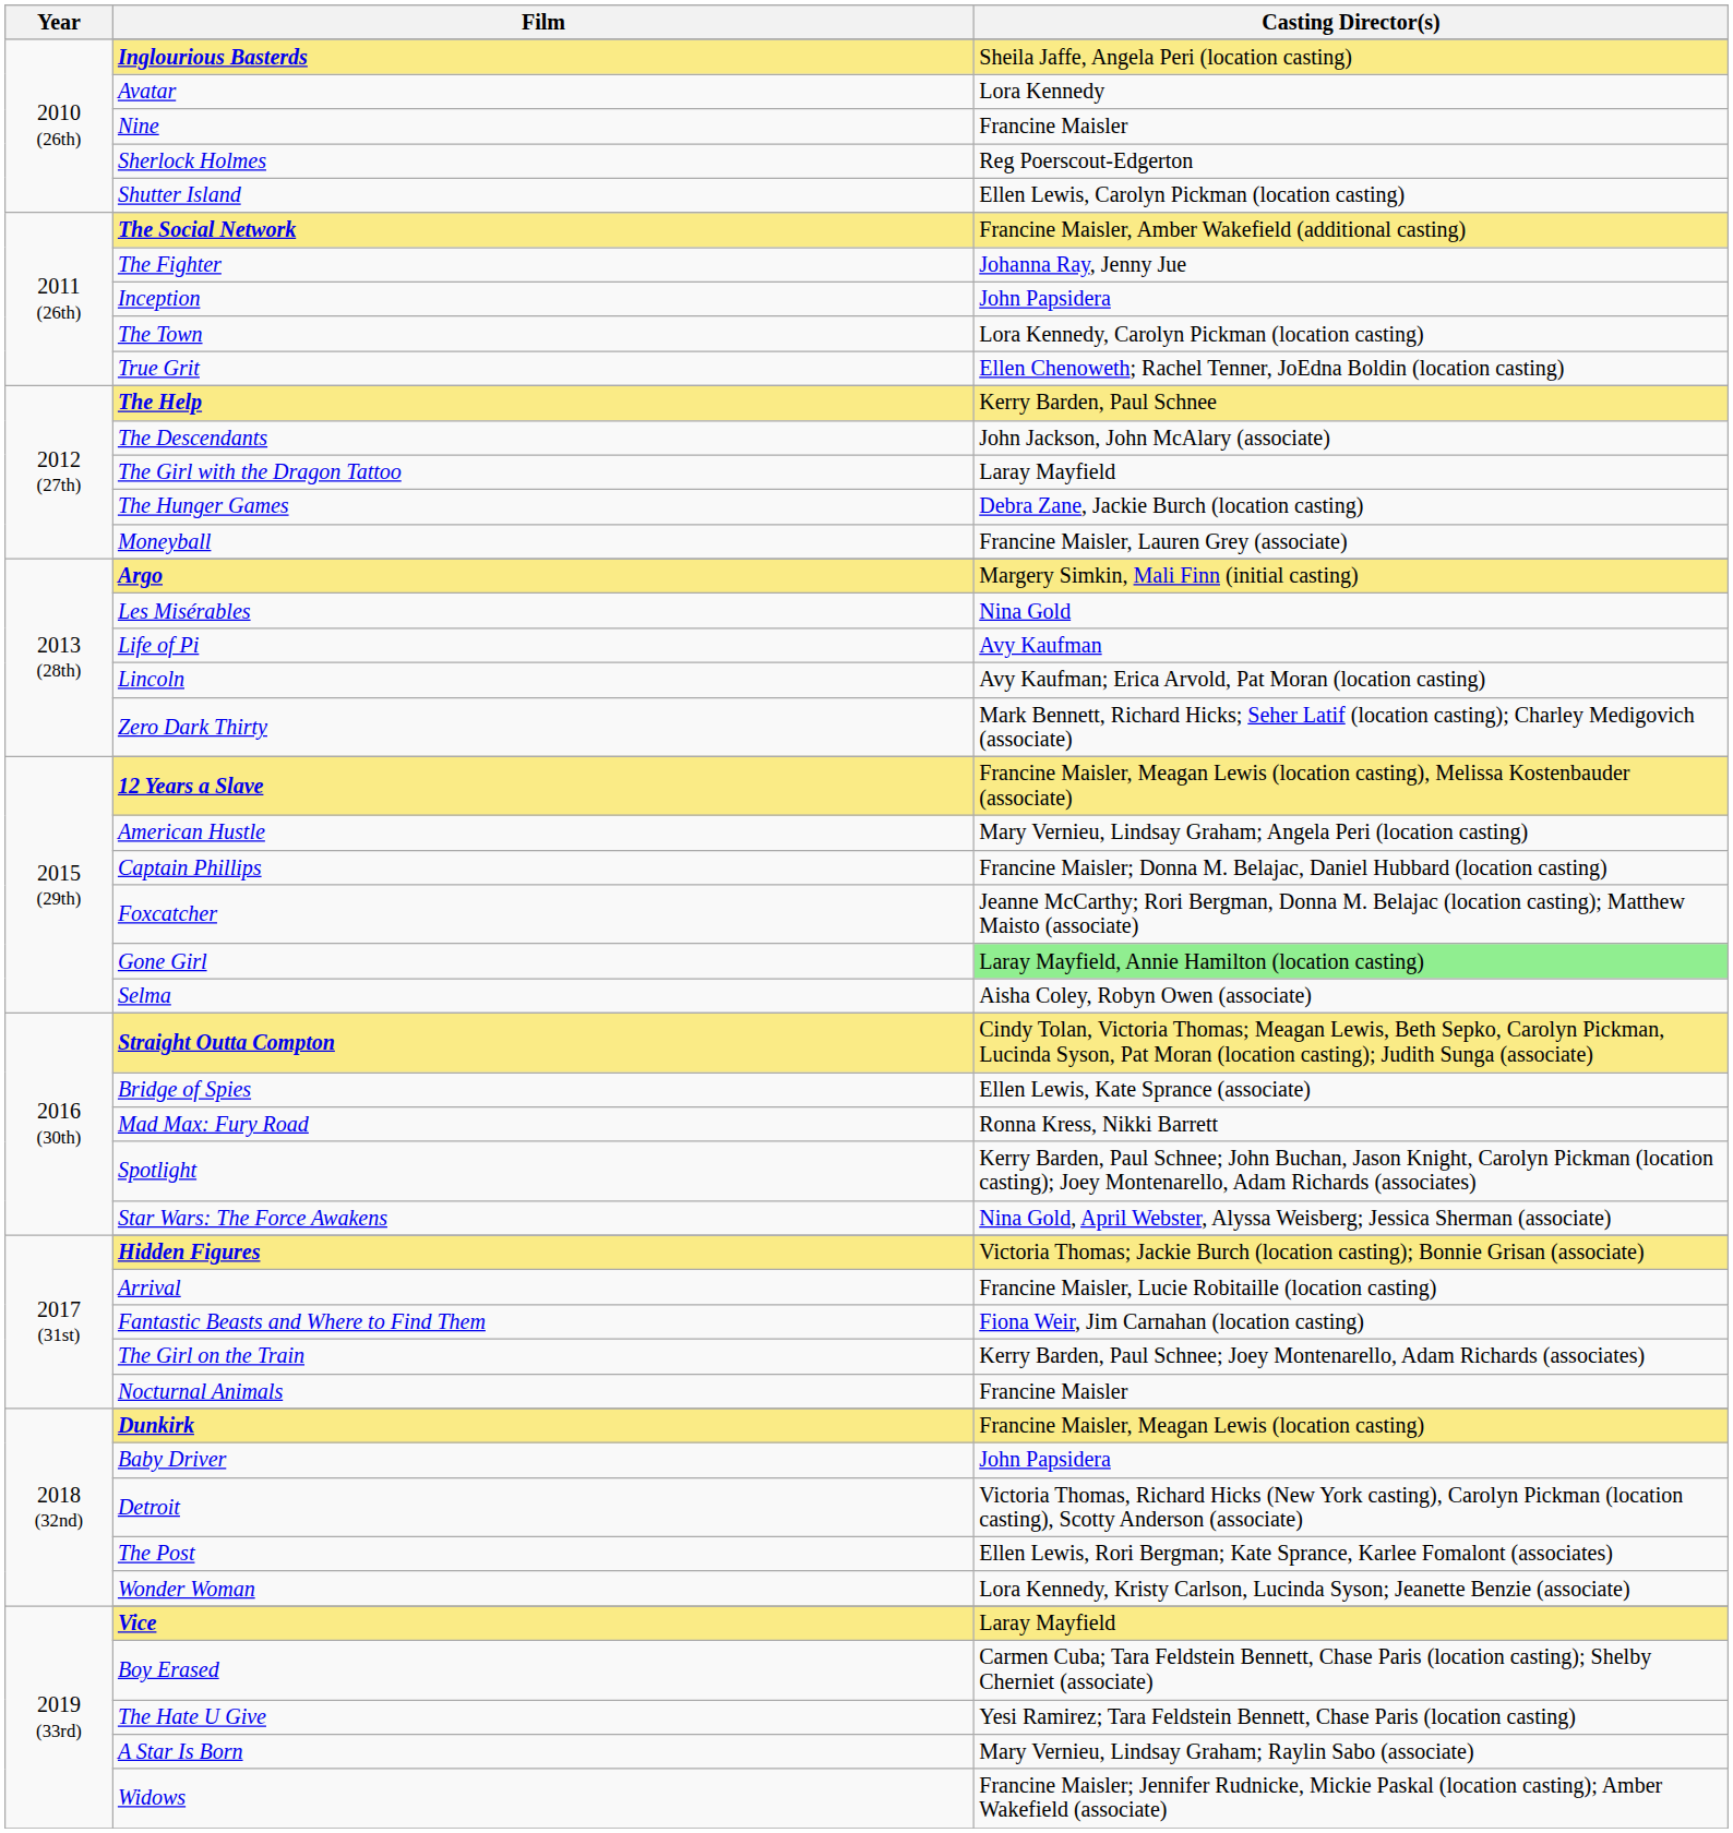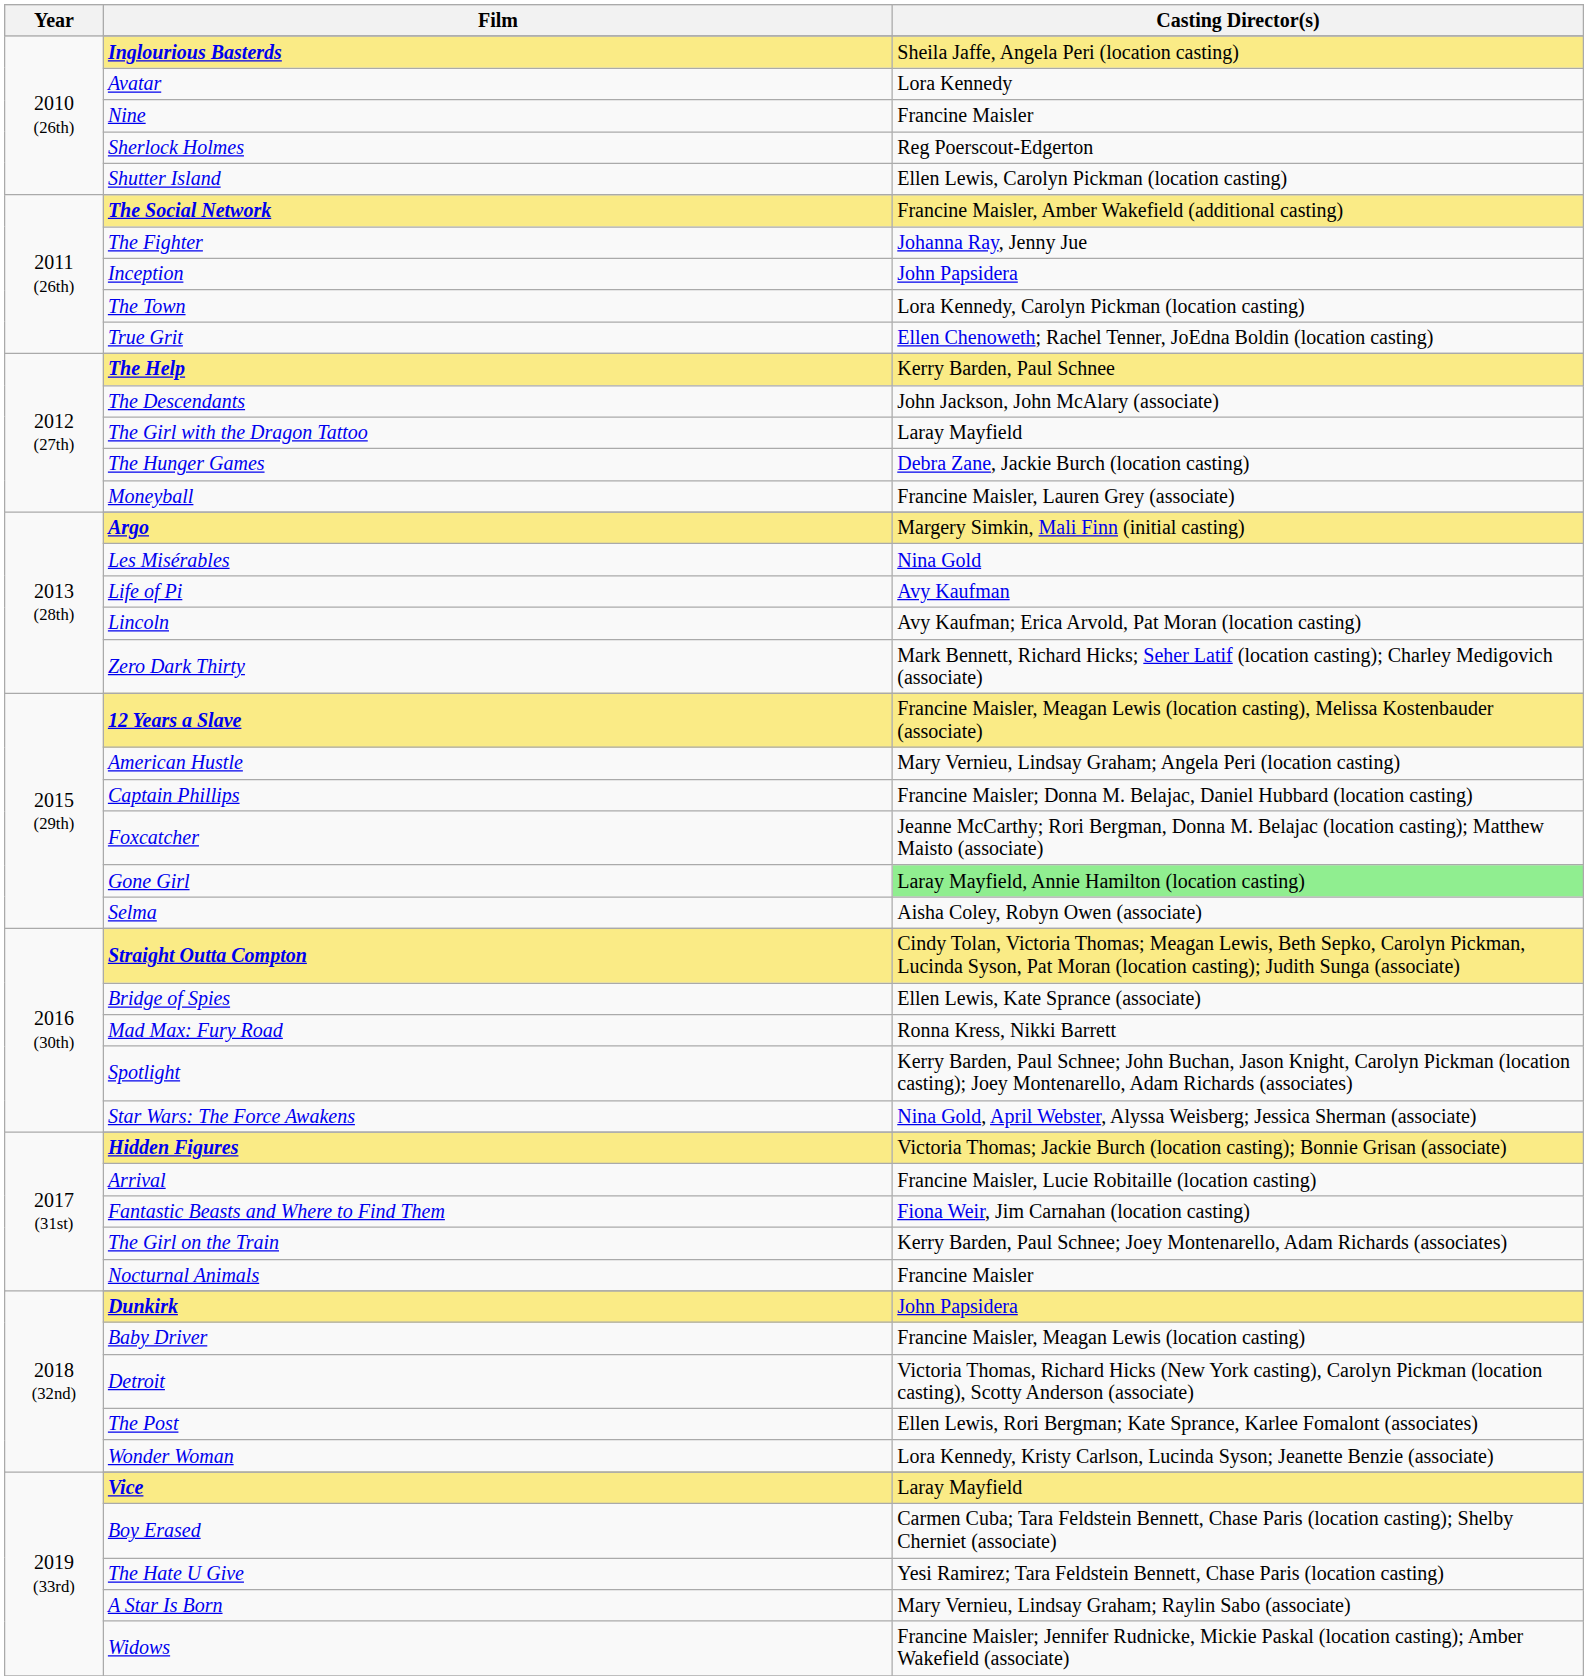 <table class="wikitable" style="width:100%">
 <tr bgcolor="#bebebe">
 <th width="5%">Year</th>
 <th width="40%">Film</th>
 <th width="35%">Casting Director(s)</th>
 </tr>
 <tr>
 <td rowspan=6 style="text-align:center">2010<br><small>(26th)</small><br></td>
 </tr>
 <tr style="background:#FAEB86">
 <td><strong><em><a href='#'>Inglourious Basterds</a></em></strong></td>
 <td>Sheila Jaffe, Angela Peri (location casting)</td>
 </tr>
 <tr>
 <td><em><a href='#'>Avatar</a></em></td>
 <td>Lora Kennedy</td>
 </tr>
 <tr>
 <td><em><a href='#'>Nine</a></em></td>
 <td>Francine Maisler</td>
 </tr>
 <tr>
 <td><em><a href='#'>Sherlock Holmes</a></em></td>
 <td>Reg Poerscout-Edgerton</td>
 </tr>
 <tr>
 <td><em><a href='#'>Shutter Island</a></em></td>
 <td>Ellen Lewis, Carolyn Pickman (location casting)</td>
 </tr>
 <tr>
 <td rowspan=6 style="text-align:center">2011<br><small>(26th)</small><br></td>
 </tr>
 <tr style="background:#FAEB86">
 <td><strong><em><a href='#'>The Social Network</a></em></strong></td>
 <td>Francine Maisler, Amber Wakefield (additional casting)</td>
 </tr>
 <tr>
 <td><em><a href='#'>The Fighter</a></em></td>
 <td><a href='#'>Johanna Ray</a>, Jenny Jue</td>
 </tr>
 <tr>
 <td><em><a href='#'>Inception</a></em></td>
 <td><a href='#'>John Papsidera</a></td>
 </tr>
 <tr>
 <td><em><a href='#'>The Town</a></em></td>
 <td>Lora Kennedy, Carolyn Pickman (location casting)</td>
 </tr>
 <tr>
 <td><em><a href='#'>True Grit</a></em></td>
 <td><a href='#'>Ellen Chenoweth</a>; Rachel Tenner, JoEdna Boldin (location casting)</td>
 </tr>
 <tr>
 <td rowspan=6 style="text-align:center">2012<br><small>(27th)</small><br></td>
 </tr>
 <tr style="background:#FAEB86">
 <td><strong><em><a href='#'>The Help</a></em></strong></td>
 <td>Kerry Barden, Paul Schnee</td>
 </tr>
 <tr>
 <td><em><a href='#'>The Descendants</a></em></td>
 <td>John Jackson, John McAlary (associate)</td>
 </tr>
 <tr>
 <td><em><a href='#'>The Girl with the Dragon Tattoo</a></em></td>
 <td>Laray Mayfield</td>
 </tr>
 <tr>
 <td><em><a href='#'>The Hunger Games</a></em></td>
 <td><a href='#'>Debra Zane</a>, Jackie Burch (location casting)</td>
 </tr>
 <tr>
 <td><em><a href='#'>Moneyball</a></em></td>
 <td>Francine Maisler, Lauren Grey (associate)</td>
 </tr>
 <tr>
 <td rowspan=6 style="text-align:center">2013<br><small>(28th)</small><br></td>
 </tr>
 <tr style="background:#FAEB86">
 <td><strong><em><a href='#'>Argo</a></em></strong></td>
 <td>Margery Simkin, <a href='#'>Mali Finn</a> (initial casting)</td>
 </tr>
 <tr>
 <td><em><a href='#'>Les Misérables</a></em></td>
 <td><a href='#'>Nina Gold</a></td>
 </tr>
 <tr>
 <td><em><a href='#'>Life of Pi</a></em></td>
 <td><a href='#'>Avy Kaufman</a></td>
 </tr>
 <tr>
 <td><em><a href='#'>Lincoln</a></em></td>
 <td>Avy Kaufman; Erica Arvold, Pat Moran (location casting)</td>
 </tr>
 <tr>
 <td><em><a href='#'>Zero Dark Thirty</a></em></td>
 <td>Mark Bennett, Richard Hicks; <a href='#'>Seher Latif</a> (location casting); Charley Medigovich (associate)</td>
 </tr>
 <tr>
 <td rowspan=7 style="text-align:center">2015<br><small>(29th)</small><br></td>
 </tr>
 <tr style="background:#FAEB86">
 <td><strong><em><a href='#'>12 Years a Slave</a></em></strong></td>
 <td>Francine Maisler, Meagan Lewis (location casting), Melissa Kostenbauder (associate)</td>
 </tr>
 <tr>
 <td><em><a href='#'>American Hustle</a></em></td>
 <td>Mary Vernieu, Lindsay Graham; Angela Peri (location casting)</td>
 </tr>
 <tr>
 <td><em><a href='#'>Captain Phillips</a></em></td>
 <td>Francine Maisler; Donna M. Belajac, Daniel Hubbard (location casting)</td>
 </tr>
 <tr>
 <td><em><a href='#'>Foxcatcher</a></em></td>
 <td>Jeanne McCarthy; Rori Bergman, Donna M. Belajac (location casting); Matthew Maisto (associate)</td>
 </tr>
 <tr>
 <td><em><a href='#'>Gone Girl</a></em></td>
 <td style="background: lightgreen;">Laray Mayfield, Annie Hamilton (location casting)</td>
 </tr>
 <tr>
 <td><em><a href='#'>Selma</a></em></td>
 <td>Aisha Coley, Robyn Owen (associate)</td>
 </tr>
 <tr>
 <td rowspan=6 style="text-align:center">2016<br><small>(30th)</small><br></td>
 </tr>
 <tr style="background:#FAEB86">
 <td><strong><em><a href='#'>Straight Outta Compton</a></em></strong></td>
 <td>Cindy Tolan, Victoria Thomas; Meagan Lewis, Beth Sepko, Carolyn Pickman, Lucinda Syson, Pat Moran (location casting); Judith Sunga (associate)</td>
 </tr>
 <tr>
 <td><em><a href='#'>Bridge of Spies</a></em></td>
 <td>Ellen Lewis, Kate Sprance (associate)</td>
 </tr>
 <tr>
 <td><em><a href='#'>Mad Max: Fury Road</a></em></td>
 <td>Ronna Kress, Nikki Barrett</td>
 </tr>
 <tr>
 <td><em><a href='#'>Spotlight</a></em></td>
 <td>Kerry Barden, Paul Schnee; John Buchan, Jason Knight, Carolyn Pickman (location casting); Joey Montenarello, Adam Richards (associates)</td>
 </tr>
 <tr>
 <td><em><a href='#'>Star Wars: The Force Awakens</a></em></td>
 <td><a href='#'>Nina Gold</a>, <a href='#'>April Webster</a>, Alyssa Weisberg; Jessica Sherman (associate)</td>
 </tr>
 <tr>
 <td rowspan=6 style="text-align:center">2017<br><small>(31st)</small><br></td>
 </tr>
 <tr style="background:#FAEB86">
 <td><strong><em><a href='#'>Hidden Figures</a></em></strong></td>
 <td>Victoria Thomas; Jackie Burch (location casting); Bonnie Grisan (associate)</td>
 </tr>
 <tr>
 <td><em><a href='#'>Arrival</a></em></td>
 <td>Francine Maisler, Lucie Robitaille (location casting)</td>
 </tr>
 <tr>
 <td><em><a href='#'>Fantastic Beasts and Where to Find Them</a></em></td>
 <td><a href='#'>Fiona Weir</a>, Jim Carnahan (location casting)</td>
 </tr>
 <tr>
 <td><em><a href='#'>The Girl on the Train</a></em></td>
 <td>Kerry Barden, Paul Schnee; Joey Montenarello, Adam Richards (associates)</td>
 </tr>
 <tr>
 <td><em><a href='#'>Nocturnal Animals</a></em></td>
 <td>Francine Maisler</td>
 </tr>
 <tr>
 <td rowspan=6 style="text-align:center">2018<br><small>(32nd)</small><br></td>
 </tr>
 <tr style="background:#FAEB86">
 <td><strong><em><a href='#'>Dunkirk</a></em></strong></td>
-<td>Francine Maisler, Meagan Lewis (location casting)</td>
+<td><a href='#'>John Papsidera</a></td>
 </tr>
 <tr>
 <td><em><a href='#'>Baby Driver</a></em></td>
-<td><a href='#'>John Papsidera</a></td>
+<td>Francine Maisler, Meagan Lewis (location casting)</td>
 </tr>
 <tr>
 <td><em><a href='#'>Detroit</a></em></td>
 <td>Victoria Thomas, Richard Hicks (New York casting), Carolyn Pickman (location casting), Scotty Anderson (associate)</td>
 </tr>
 <tr>
 <td><em><a href='#'>The Post</a></em></td>
 <td>Ellen Lewis, Rori Bergman; Kate Sprance, Karlee Fomalont (associates)</td>
 </tr>
 <tr>
 <td><em><a href='#'>Wonder Woman</a></em></td>
 <td>Lora Kennedy, Kristy Carlson, Lucinda Syson; Jeanette Benzie (associate)</td>
 </tr>
 <tr>
 <td rowspan=6 style="text-align:center">2019<br><small>(33rd)</small><br></td>
 </tr>
 <tr style="background:#FAEB86">
 <td><strong><em><a href='#'>Vice</a></em></strong></td>
 <td>Laray Mayfield</td>
 </tr>
 <tr>
 <td><em><a href='#'>Boy Erased</a></em></td>
 <td>Carmen Cuba; Tara Feldstein Bennett, Chase Paris (location casting); Shelby Cherniet (associate)</td>
 </tr>
 <tr>
 <td><em><a href='#'>The Hate U Give</a></em></td>
 <td>Yesi Ramirez; Tara Feldstein Bennett, Chase Paris (location casting)</td>
 </tr>
 <tr>
 <td><em><a href='#'>A Star Is Born</a></em></td>
 <td>Mary Vernieu, Lindsay Graham; Raylin Sabo (associate)</td>
 </tr>
 <tr>
 <td><em><a href='#'>Widows</a></em></td>
 <td>Francine Maisler; Jennifer Rudnicke, Mickie Paskal (location casting); Amber Wakefield (associate)</td>
 </tr>
 </table>
